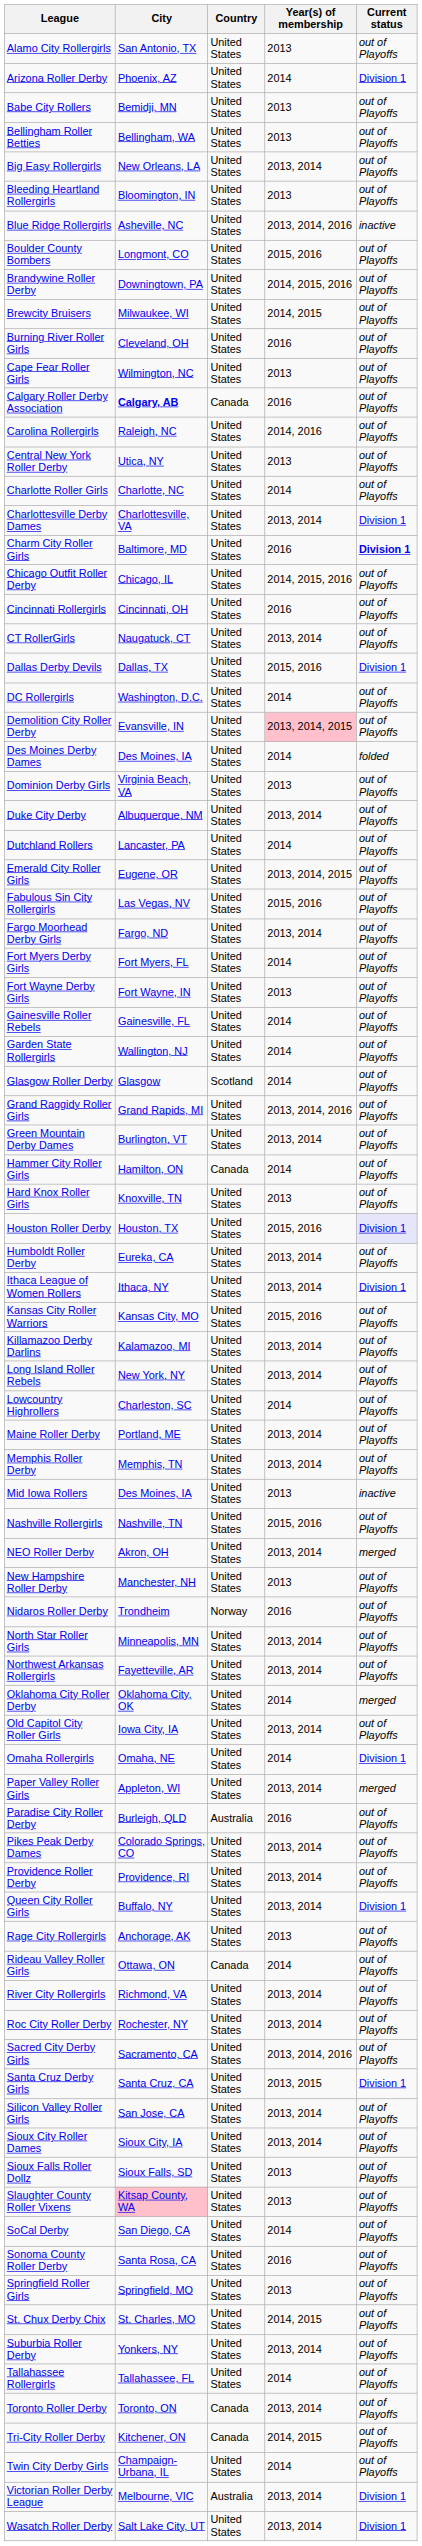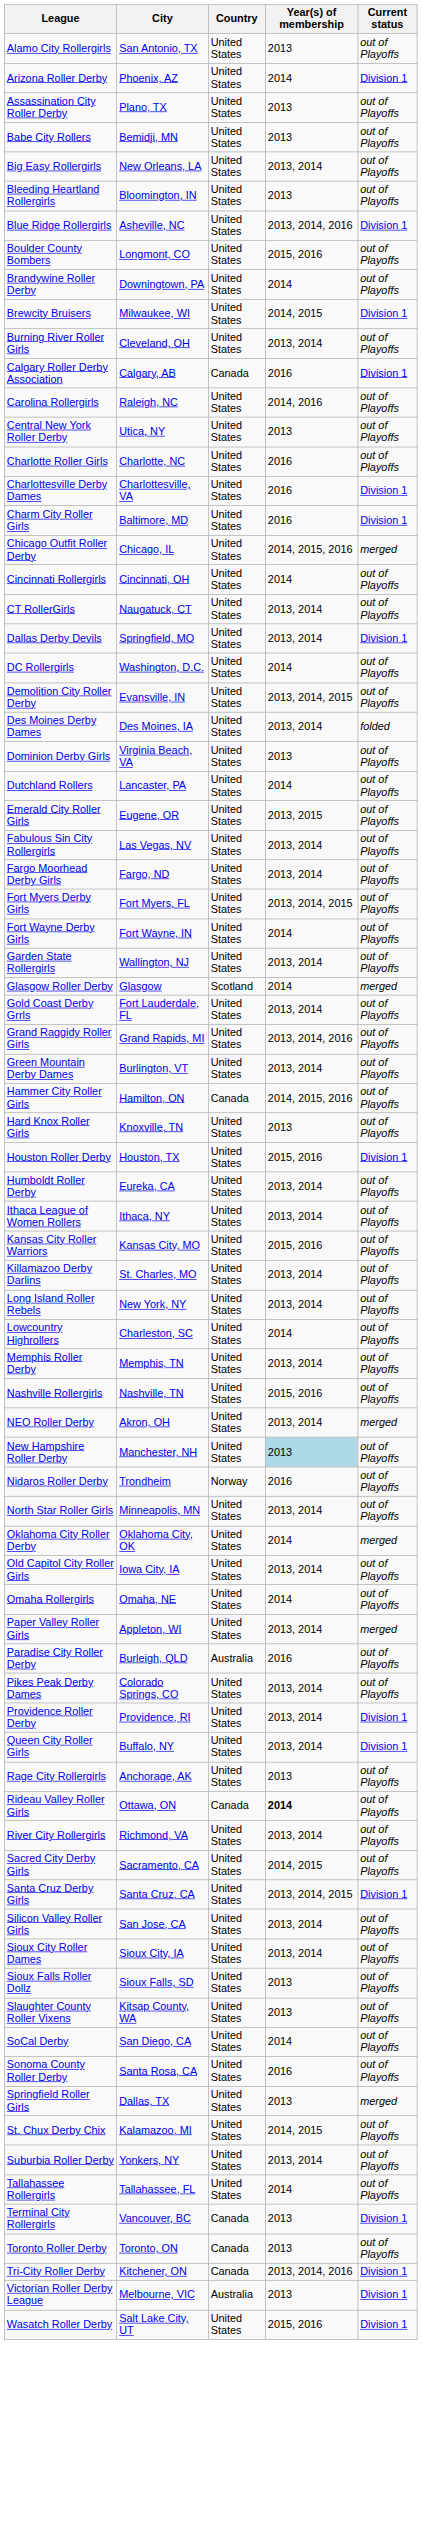 <table class="wikitable sortable">
 <tr>
 <th>League</th>
 <th>City</th>
 <th>Country</th>
 <th>Year(s) of membership</th>
 <th>Current status</th>
 </tr>
 <tr>
 <td><a href='#'>Alamo City Rollergirls</a></td>
 <td><a href='#'>San Antonio, TX</a></td>
 <td>United States</td>
 <td>2013</td>
 <td><em>out of Playoffs</em></td>
 </tr>
 <tr>
 <td><a href='#'>Arizona Roller Derby</a></td>
 <td><a href='#'>Phoenix, AZ</a></td>
 <td>United States</td>
 <td>2014</td>
 <td><a href='#'>Division 1</a></td>
 </tr>
 <tr>
-<td><a href='#'>Babe City Rollers</a></td>
-<td><a href='#'>Bemidji, MN</a></td>
+<td><a href='#'>Assassination City Roller Derby</a></td>
+<td><a href='#'>Plano, TX</a></td>
 <td>United States</td>
 <td>2013</td>
 <td><em>out of Playoffs</em></td>
 </tr>
 <tr>
-<td><a href='#'>Bellingham Roller Betties</a></td>
-<td><a href='#'>Bellingham, WA</a></td>
+<td><a href='#'>Babe City Rollers</a></td>
+<td><a href='#'>Bemidji, MN</a></td>
 <td>United States</td>
 <td>2013</td>
 <td><em>out of Playoffs</em></td>
 </tr>
 <tr>
 <td><a href='#'>Big Easy Rollergirls</a></td>
 <td><a href='#'>New Orleans, LA</a></td>
 <td>United States</td>
 <td>2013, 2014</td>
 <td><em>out of Playoffs</em></td>
 </tr>
 <tr>
 <td><a href='#'>Bleeding Heartland Rollergirls</a></td>
 <td><a href='#'>Bloomington, IN</a></td>
 <td>United States</td>
 <td>2013</td>
 <td><em>out of Playoffs</em></td>
 </tr>
 <tr>
 <td><a href='#'>Blue Ridge Rollergirls</a></td>
 <td><a href='#'>Asheville, NC</a></td>
 <td>United States</td>
 <td>2013, 2014, 2016</td>
-<td><em>inactive</em></td>
+<td><a href='#'>Division 1</a></td>
 </tr>
 <tr>
 <td><a href='#'>Boulder County Bombers</a></td>
 <td><a href='#'>Longmont, CO</a></td>
 <td>United States</td>
 <td>2015, 2016</td>
 <td><em>out of Playoffs</em></td>
 </tr>
 <tr>
 <td><a href='#'>Brandywine Roller Derby</a></td>
 <td><a href='#'>Downingtown, PA</a></td>
 <td>United States</td>
-<td>2014, 2015, 2016</td>
+<td>2014</td>
 <td><em>out of Playoffs</em></td>
 </tr>
 <tr>
 <td><a href='#'>Brewcity Bruisers</a></td>
 <td><a href='#'>Milwaukee, WI</a></td>
 <td>United States</td>
 <td>2014, 2015</td>
-<td><em>out of Playoffs</em></td>
+<td><a href='#'>Division 1</a></td>
 </tr>
 <tr>
 <td><a href='#'>Burning River Roller Girls</a></td>
 <td><a href='#'>Cleveland, OH</a></td>
 <td>United States</td>
-<td>2016</td>
-<td><em>out of Playoffs</em></td>
-</tr>
-<tr>
-<td><a href='#'>Cape Fear Roller Girls</a></td>
-<td><a href='#'>Wilmington, NC</a></td>
-<td>United States</td>
-<td>2013</td>
+<td>2013, 2014</td>
 <td><em>out of Playoffs</em></td>
 </tr>
 <tr>
 <td><a href='#'>Calgary Roller Derby Association</a></td>
-<td><strong><a href='#'>Calgary, AB</a></strong></td>
+<td><a href='#'>Calgary, AB</a></td>
 <td>Canada</td>
 <td>2016</td>
-<td><em>out of Playoffs</em></td>
+<td><a href='#'>Division 1</a></td>
 </tr>
 <tr>
 <td><a href='#'>Carolina Rollergirls</a></td>
 <td><a href='#'>Raleigh, NC</a></td>
 <td>United States</td>
 <td>2014, 2016</td>
 <td><em>out of Playoffs</em></td>
 </tr>
 <tr>
 <td><a href='#'>Central New York Roller Derby</a></td>
 <td><a href='#'>Utica, NY</a></td>
 <td>United States</td>
 <td>2013</td>
 <td><em>out of Playoffs</em></td>
 </tr>
 <tr>
 <td><a href='#'>Charlotte Roller Girls</a></td>
 <td><a href='#'>Charlotte, NC</a></td>
 <td>United States</td>
-<td>2014</td>
+<td>2016</td>
 <td><em>out of Playoffs</em></td>
 </tr>
 <tr>
 <td><a href='#'>Charlottesville Derby Dames</a></td>
 <td><a href='#'>Charlottesville, VA</a></td>
 <td>United States</td>
-<td>2013, 2014</td>
+<td>2016</td>
 <td><a href='#'>Division 1</a></td>
 </tr>
 <tr>
 <td><a href='#'>Charm City Roller Girls</a></td>
 <td><a href='#'>Baltimore, MD</a></td>
 <td>United States</td>
 <td>2016</td>
-<td><strong><a href='#'>Division 1</a></strong></td>
+<td><a href='#'>Division 1</a></td>
 </tr>
 <tr>
 <td><a href='#'>Chicago Outfit Roller Derby</a></td>
 <td><a href='#'>Chicago, IL</a></td>
 <td>United States</td>
 <td>2014, 2015, 2016</td>
-<td><em>out of Playoffs</em></td>
+<td><em>merged</em></td>
 </tr>
 <tr>
 <td><a href='#'>Cincinnati Rollergirls</a></td>
 <td><a href='#'>Cincinnati, OH</a></td>
 <td>United States</td>
-<td>2016</td>
+<td>2014</td>
 <td><em>out of Playoffs</em></td>
 </tr>
 <tr>
 <td><a href='#'>CT RollerGirls</a></td>
 <td><a href='#'>Naugatuck, CT</a></td>
 <td>United States</td>
 <td>2013, 2014</td>
 <td><em>out of Playoffs</em></td>
 </tr>
 <tr>
 <td><a href='#'>Dallas Derby Devils</a></td>
-<td><a href='#'>Dallas, TX</a></td>
+<td><a href='#'>Springfield, MO</a></td>
 <td>United States</td>
-<td>2015, 2016</td>
+<td>2013, 2014</td>
 <td><a href='#'>Division 1</a></td>
 </tr>
 <tr>
 <td><a href='#'>DC Rollergirls</a></td>
 <td><a href='#'>Washington, D.C.</a></td>
 <td>United States</td>
 <td>2014</td>
 <td><em>out of Playoffs</em></td>
 </tr>
 <tr>
 <td><a href='#'>Demolition City Roller Derby</a></td>
 <td><a href='#'>Evansville, IN</a></td>
 <td>United States</td>
-<td style="background: pink;">2013, 2014, 2015</td>
+<td>2013, 2014, 2015</td>
 <td><em>out of Playoffs</em></td>
 </tr>
 <tr>
 <td><a href='#'>Des Moines Derby Dames</a></td>
 <td><a href='#'>Des Moines, IA</a></td>
 <td>United States</td>
-<td>2014</td>
+<td>2013, 2014</td>
 <td><em>folded</em></td>
 </tr>
 <tr>
 <td><a href='#'>Dominion Derby Girls</a></td>
 <td><a href='#'>Virginia Beach, VA</a></td>
 <td>United States</td>
 <td>2013</td>
-<td><em>out of Playoffs</em></td>
-</tr>
-<tr>
-<td><a href='#'>Duke City Derby</a></td>
-<td><a href='#'>Albuquerque, NM</a></td>
-<td>United States</td>
-<td>2013, 2014</td>
 <td><em>out of Playoffs</em></td>
 </tr>
 <tr>
 <td><a href='#'>Dutchland Rollers</a></td>
 <td><a href='#'>Lancaster, PA</a></td>
 <td>United States</td>
 <td>2014</td>
 <td><em>out of Playoffs</em></td>
 </tr>
 <tr>
 <td><a href='#'>Emerald City Roller Girls</a></td>
 <td><a href='#'>Eugene, OR</a></td>
 <td>United States</td>
-<td>2013, 2014, 2015</td>
+<td>2013, 2015</td>
 <td><em>out of Playoffs</em></td>
 </tr>
 <tr>
 <td><a href='#'>Fabulous Sin City Rollergirls</a></td>
 <td><a href='#'>Las Vegas, NV</a></td>
 <td>United States</td>
-<td>2015, 2016</td>
+<td>2013, 2014</td>
 <td><em>out of Playoffs</em></td>
 </tr>
 <tr>
 <td><a href='#'>Fargo Moorhead Derby Girls</a></td>
 <td><a href='#'>Fargo, ND</a></td>
 <td>United States</td>
 <td>2013, 2014</td>
 <td><em>out of Playoffs</em></td>
 </tr>
 <tr>
 <td><a href='#'>Fort Myers Derby Girls</a></td>
 <td><a href='#'>Fort Myers, FL</a></td>
 <td>United States</td>
-<td>2014</td>
+<td>2013, 2014, 2015</td>
 <td><em>out of Playoffs</em></td>
 </tr>
 <tr>
 <td><a href='#'>Fort Wayne Derby Girls</a></td>
 <td><a href='#'>Fort Wayne, IN</a></td>
-<td>United States</td>
-<td>2013</td>
-<td><em>out of Playoffs</em></td>
-</tr>
-<tr>
-<td><a href='#'>Gainesville Roller Rebels</a></td>
-<td><a href='#'>Gainesville, FL</a></td>
 <td>United States</td>
 <td>2014</td>
 <td><em>out of Playoffs</em></td>
 </tr>
 <tr>
 <td><a href='#'>Garden State Rollergirls</a></td>
 <td><a href='#'>Wallington, NJ</a></td>
 <td>United States</td>
-<td>2014</td>
+<td>2013, 2014</td>
 <td><em>out of Playoffs</em></td>
 </tr>
 <tr>
 <td><a href='#'>Glasgow Roller Derby</a></td>
 <td><a href='#'>Glasgow</a></td>
 <td>Scotland</td>
 <td>2014</td>
+<td><em>merged</em></td>
+</tr>
+<tr>
+<td><a href='#'>Gold Coast Derby Grrls</a></td>
+<td><a href='#'>Fort Lauderdale, FL</a></td>
+<td>United States</td>
+<td>2013, 2014</td>
 <td><em>out of Playoffs</em></td>
 </tr>
 <tr>
 <td><a href='#'>Grand Raggidy Roller Girls</a></td>
 <td><a href='#'>Grand Rapids, MI</a></td>
 <td>United States</td>
 <td>2013, 2014, 2016</td>
 <td><em>out of Playoffs</em></td>
 </tr>
 <tr>
 <td><a href='#'>Green Mountain Derby Dames</a></td>
 <td><a href='#'>Burlington, VT</a></td>
 <td>United States</td>
 <td>2013, 2014</td>
 <td><em>out of Playoffs</em></td>
 </tr>
 <tr>
 <td><a href='#'>Hammer City Roller Girls</a></td>
 <td><a href='#'>Hamilton, ON</a></td>
 <td>Canada</td>
-<td>2014</td>
+<td>2014, 2015, 2016</td>
 <td><em>out of Playoffs</em></td>
 </tr>
 <tr>
 <td><a href='#'>Hard Knox Roller Girls</a></td>
 <td><a href='#'>Knoxville, TN</a></td>
 <td>United States</td>
 <td>2013</td>
 <td><em>out of Playoffs</em></td>
 </tr>
 <tr>
 <td><a href='#'>Houston Roller Derby</a></td>
 <td><a href='#'>Houston, TX</a></td>
 <td>United States</td>
 <td>2015, 2016</td>
-<td style="background: lavender;"><a href='#'>Division 1</a></td>
+<td><a href='#'>Division 1</a></td>
 </tr>
 <tr>
 <td><a href='#'>Humboldt Roller Derby</a></td>
 <td><a href='#'>Eureka, CA</a></td>
 <td>United States</td>
 <td>2013, 2014</td>
 <td><em>out of Playoffs</em></td>
 </tr>
 <tr>
 <td><a href='#'>Ithaca League of Women Rollers</a></td>
 <td><a href='#'>Ithaca, NY</a></td>
 <td>United States</td>
 <td>2013, 2014</td>
-<td><a href='#'>Division 1</a></td>
+<td><em>out of Playoffs</em></td>
 </tr>
 <tr>
 <td><a href='#'>Kansas City Roller Warriors</a></td>
 <td><a href='#'>Kansas City, MO</a></td>
 <td>United States</td>
 <td>2015, 2016</td>
 <td><em>out of Playoffs</em></td>
 </tr>
 <tr>
 <td><a href='#'>Killamazoo Derby Darlins</a></td>
-<td><a href='#'>Kalamazoo, MI</a></td>
+<td><a href='#'>St. Charles, MO</a></td>
 <td>United States</td>
 <td>2013, 2014</td>
 <td><em>out of Playoffs</em></td>
 </tr>
 <tr>
 <td><a href='#'>Long Island Roller Rebels</a></td>
 <td><a href='#'>New York, NY</a></td>
 <td>United States</td>
 <td>2013, 2014</td>
 <td><em>out of Playoffs</em></td>
 </tr>
 <tr>
 <td><a href='#'>Lowcountry Highrollers</a></td>
 <td><a href='#'>Charleston, SC</a></td>
 <td>United States</td>
 <td>2014</td>
 <td><em>out of Playoffs</em></td>
 </tr>
 <tr>
-<td><a href='#'>Maine Roller Derby</a></td>
-<td><a href='#'>Portland, ME</a></td>
-<td>United States</td>
-<td>2013, 2014</td>
-<td><em>out of Playoffs</em></td>
-</tr>
-<tr>
 <td><a href='#'>Memphis Roller Derby</a></td>
 <td><a href='#'>Memphis, TN</a></td>
 <td>United States</td>
 <td>2013, 2014</td>
 <td><em>out of Playoffs</em></td>
-</tr>
-<tr>
-<td><a href='#'>Mid Iowa Rollers</a></td>
-<td><a href='#'>Des Moines, IA</a></td>
-<td>United States</td>
-<td>2013</td>
-<td><em>inactive</em></td>
 </tr>
 <tr>
 <td><a href='#'>Nashville Rollergirls</a></td>
 <td><a href='#'>Nashville, TN</a></td>
 <td>United States</td>
 <td>2015, 2016</td>
 <td><em>out of Playoffs</em></td>
 </tr>
 <tr>
 <td><a href='#'>NEO Roller Derby</a></td>
 <td><a href='#'>Akron, OH</a></td>
 <td>United States</td>
 <td>2013, 2014</td>
 <td><em>merged</em></td>
 </tr>
 <tr>
 <td><a href='#'>New Hampshire Roller Derby</a></td>
 <td><a href='#'>Manchester, NH</a></td>
 <td>United States</td>
-<td>2013</td>
+<td style="background: lightblue;">2013</td>
 <td><em>out of Playoffs</em></td>
 </tr>
 <tr>
 <td><a href='#'>Nidaros Roller Derby</a></td>
 <td><a href='#'>Trondheim</a></td>
 <td>Norway</td>
 <td>2016</td>
 <td><em>out of Playoffs</em></td>
 </tr>
 <tr>
 <td><a href='#'>North Star Roller Girls</a></td>
 <td><a href='#'>Minneapolis, MN</a></td>
-<td>United States</td>
-<td>2013, 2014</td>
-<td><em>out of Playoffs</em></td>
-</tr>
-<tr>
-<td><a href='#'>Northwest Arkansas Rollergirls</a></td>
-<td><a href='#'>Fayetteville, AR</a></td>
 <td>United States</td>
 <td>2013, 2014</td>
 <td><em>out of Playoffs</em></td>
 </tr>
 <tr>
 <td><a href='#'>Oklahoma City Roller Derby</a></td>
 <td><a href='#'>Oklahoma City, OK</a></td>
 <td>United States</td>
 <td>2014</td>
 <td><em>merged</em></td>
 </tr>
 <tr>
 <td><a href='#'>Old Capitol City Roller Girls</a></td>
 <td><a href='#'>Iowa City, IA</a></td>
 <td>United States</td>
 <td>2013, 2014</td>
 <td><em>out of Playoffs</em></td>
 </tr>
 <tr>
 <td><a href='#'>Omaha Rollergirls</a></td>
 <td><a href='#'>Omaha, NE</a></td>
 <td>United States</td>
 <td>2014</td>
-<td><a href='#'>Division 1</a></td>
+<td><em>out of Playoffs</em></td>
 </tr>
 <tr>
 <td><a href='#'>Paper Valley Roller Girls</a></td>
 <td><a href='#'>Appleton, WI</a></td>
 <td>United States</td>
 <td>2013, 2014</td>
 <td><em>merged</em></td>
 </tr>
 <tr>
 <td><a href='#'>Paradise City Roller Derby</a></td>
 <td><a href='#'>Burleigh, QLD</a></td>
 <td>Australia</td>
 <td>2016</td>
 <td><em>out of Playoffs</em></td>
 </tr>
 <tr>
 <td><a href='#'>Pikes Peak Derby Dames</a></td>
 <td><a href='#'>Colorado Springs, CO</a></td>
 <td>United States</td>
 <td>2013, 2014</td>
 <td><em>out of Playoffs</em></td>
 </tr>
 <tr>
 <td><a href='#'>Providence Roller Derby</a></td>
 <td><a href='#'>Providence, RI</a></td>
 <td>United States</td>
 <td>2013, 2014</td>
-<td><em>out of Playoffs</em></td>
+<td><a href='#'>Division 1</a></td>
 </tr>
 <tr>
 <td><a href='#'>Queen City Roller Girls</a></td>
 <td><a href='#'>Buffalo, NY</a></td>
 <td>United States</td>
 <td>2013, 2014</td>
 <td><a href='#'>Division 1</a></td>
 </tr>
 <tr>
 <td><a href='#'>Rage City Rollergirls</a></td>
 <td><a href='#'>Anchorage, AK</a></td>
 <td>United States</td>
 <td>2013</td>
 <td><em>out of Playoffs</em></td>
 </tr>
 <tr>
 <td><a href='#'>Rideau Valley Roller Girls</a></td>
 <td><a href='#'>Ottawa, ON</a></td>
 <td>Canada</td>
-<td>2014</td>
+<td><strong>2014</strong></td>
 <td><em>out of Playoffs</em></td>
 </tr>
 <tr>
 <td><a href='#'>River City Rollergirls</a></td>
 <td><a href='#'>Richmond, VA</a></td>
 <td>United States</td>
 <td>2013, 2014</td>
 <td><em>out of Playoffs</em></td>
 </tr>
 <tr>
-<td><a href='#'>Roc City Roller Derby</a></td>
-<td><a href='#'>Rochester, NY</a></td>
-<td>United States</td>
-<td>2013, 2014</td>
-<td><em>out of Playoffs</em></td>
-</tr>
-<tr>
 <td><a href='#'>Sacred City Derby Girls</a></td>
 <td><a href='#'>Sacramento, CA</a></td>
 <td>United States</td>
-<td>2013, 2014, 2016</td>
+<td>2014, 2015</td>
 <td><em>out of Playoffs</em></td>
 </tr>
 <tr>
 <td><a href='#'>Santa Cruz Derby Girls</a></td>
 <td><a href='#'>Santa Cruz, CA</a></td>
 <td>United States</td>
-<td>2013, 2015</td>
+<td>2013, 2014, 2015</td>
 <td><a href='#'>Division 1</a></td>
 </tr>
 <tr>
 <td><a href='#'>Silicon Valley Roller Girls</a></td>
 <td><a href='#'>San Jose, CA</a></td>
 <td>United States</td>
 <td>2013, 2014</td>
 <td><em>out of Playoffs</em></td>
 </tr>
 <tr>
 <td><a href='#'>Sioux City Roller Dames</a></td>
 <td><a href='#'>Sioux City, IA</a></td>
 <td>United States</td>
 <td>2013, 2014</td>
 <td><em>out of Playoffs</em></td>
 </tr>
 <tr>
 <td><a href='#'>Sioux Falls Roller Dollz</a></td>
 <td><a href='#'>Sioux Falls, SD</a></td>
 <td>United States</td>
 <td>2013</td>
 <td><em>out of Playoffs</em></td>
 </tr>
 <tr>
 <td><a href='#'>Slaughter County Roller Vixens</a></td>
-<td style="background: pink;"><a href='#'>Kitsap County, WA</a></td>
+<td><a href='#'>Kitsap County, WA</a></td>
 <td>United States</td>
 <td>2013</td>
 <td><em>out of Playoffs</em></td>
 </tr>
 <tr>
 <td><a href='#'>SoCal Derby</a></td>
 <td><a href='#'>San Diego, CA</a></td>
 <td>United States</td>
 <td>2014</td>
 <td><em>out of Playoffs</em></td>
 </tr>
 <tr>
 <td><a href='#'>Sonoma County Roller Derby</a></td>
 <td><a href='#'>Santa Rosa, CA</a></td>
 <td>United States</td>
 <td>2016</td>
 <td><em>out of Playoffs</em></td>
 </tr>
 <tr>
 <td><a href='#'>Springfield Roller Girls</a></td>
-<td><a href='#'>Springfield, MO</a></td>
+<td><a href='#'>Dallas, TX</a></td>
 <td>United States</td>
 <td>2013</td>
-<td><em>out of Playoffs</em></td>
+<td><em>merged</em></td>
 </tr>
 <tr>
 <td><a href='#'>St. Chux Derby Chix</a></td>
-<td><a href='#'>St. Charles, MO</a></td>
+<td><a href='#'>Kalamazoo, MI</a></td>
 <td>United States</td>
 <td>2014, 2015</td>
 <td><em>out of Playoffs</em></td>
 </tr>
 <tr>
 <td><a href='#'>Suburbia Roller Derby</a></td>
 <td><a href='#'>Yonkers, NY</a></td>
 <td>United States</td>
 <td>2013, 2014</td>
 <td><em>out of Playoffs</em></td>
 </tr>
 <tr>
 <td><a href='#'>Tallahassee Rollergirls</a></td>
 <td><a href='#'>Tallahassee, FL</a></td>
 <td>United States</td>
 <td>2014</td>
 <td><em>out of Playoffs</em></td>
 </tr>
 <tr>
+<td><a href='#'>Terminal City Rollergirls</a></td>
+<td><a href='#'>Vancouver, BC</a></td>
+<td>Canada</td>
+<td>2013</td>
+<td><a href='#'>Division 1</a></td>
+</tr>
+<tr>
 <td><a href='#'>Toronto Roller Derby</a></td>
 <td><a href='#'>Toronto, ON</a></td>
 <td>Canada</td>
-<td>2013, 2014</td>
+<td>2013</td>
 <td><em>out of Playoffs</em></td>
 </tr>
 <tr>
 <td><a href='#'>Tri-City Roller Derby</a></td>
 <td><a href='#'>Kitchener, ON</a></td>
 <td>Canada</td>
-<td>2014, 2015</td>
-<td><em>out of Playoffs</em></td>
-</tr>
-<tr>
-<td><a href='#'>Twin City Derby Girls</a></td>
-<td><a href='#'>Champaign-Urbana, IL</a></td>
-<td>United States</td>
-<td>2014</td>
-<td><em>out of Playoffs</em></td>
+<td>2013, 2014, 2016</td>
+<td><a href='#'>Division 1</a></td>
 </tr>
 <tr>
 <td><a href='#'>Victorian Roller Derby League</a></td>
 <td><a href='#'>Melbourne, VIC</a></td>
 <td>Australia</td>
-<td>2013, 2014</td>
+<td>2013</td>
 <td><a href='#'>Division 1</a></td>
 </tr>
 <tr>
 <td><a href='#'>Wasatch Roller Derby</a></td>
 <td><a href='#'>Salt Lake City, UT</a></td>
 <td>United States</td>
-<td>2013, 2014</td>
+<td>2015, 2016</td>
 <td><a href='#'>Division 1</a></td>
 </tr>
 </table>
